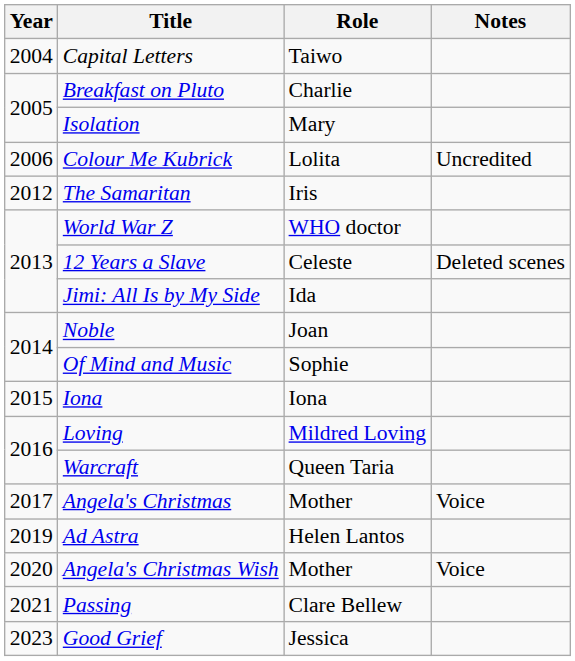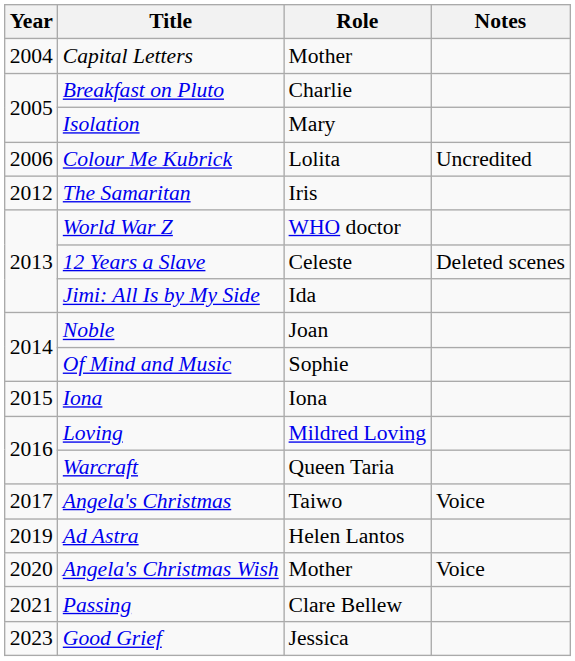 <table class="wikitable sortable">
 <tr>
 <th>Year</th>
 <th>Title</th>
 <th>Role</th>
 <th class="unsortable">Notes</th>
 </tr>
 <tr>
 <td>2004</td>
 <td><em>Capital Letters</em></td>
-<td>Taiwo</td>
+<td>Mother</td>
 <td></td>
 </tr>
 <tr>
 <td rowspan=2>2005</td>
 <td><em><a href='#'>Breakfast on Pluto</a></em></td>
 <td>Charlie</td>
 <td></td>
 </tr>
 <tr>
 <td><em><a href='#'>Isolation</a></em></td>
 <td>Mary</td>
 <td></td>
 </tr>
 <tr>
 <td>2006</td>
 <td><em><a href='#'>Colour Me Kubrick</a></em></td>
 <td>Lolita</td>
 <td>Uncredited</td>
 </tr>
 <tr>
 <td>2012</td>
 <td><em><a href='#'>The Samaritan</a></em></td>
 <td>Iris</td>
 <td></td>
 </tr>
 <tr>
 <td rowspan=3>2013</td>
 <td><em><a href='#'>World War Z</a></em></td>
 <td><a href='#'>WHO</a> doctor</td>
 <td></td>
 </tr>
 <tr>
 <td><em><a href='#'>12 Years a Slave</a></em></td>
 <td>Celeste</td>
 <td>Deleted scenes</td>
 </tr>
 <tr>
 <td><em><a href='#'>Jimi: All Is by My Side</a></em></td>
 <td>Ida</td>
 <td></td>
 </tr>
 <tr>
 <td rowspan=2>2014</td>
 <td><em><a href='#'>Noble</a></em></td>
 <td>Joan</td>
 <td></td>
 </tr>
 <tr>
 <td><em><a href='#'>Of Mind and Music</a></em></td>
 <td>Sophie</td>
 <td></td>
 </tr>
 <tr>
 <td>2015</td>
 <td><em><a href='#'>Iona</a></em></td>
 <td>Iona</td>
 <td></td>
 </tr>
 <tr>
 <td rowspan=2>2016</td>
 <td><em><a href='#'>Loving</a></em></td>
 <td><a href='#'>Mildred Loving</a></td>
 <td></td>
 </tr>
 <tr>
 <td><em><a href='#'>Warcraft</a></em></td>
 <td>Queen Taria</td>
 <td></td>
 </tr>
 <tr>
 <td>2017</td>
 <td><em><a href='#'>Angela's Christmas</a></em></td>
-<td>Mother</td>
+<td>Taiwo</td>
 <td>Voice</td>
 </tr>
 <tr>
 <td>2019</td>
 <td><em><a href='#'>Ad Astra</a></em></td>
 <td>Helen Lantos</td>
 <td></td>
 </tr>
 <tr>
 <td>2020</td>
 <td><em><a href='#'>Angela's Christmas Wish</a></em></td>
 <td>Mother</td>
 <td>Voice</td>
 </tr>
 <tr>
 <td>2021</td>
 <td><em><a href='#'>Passing</a></em></td>
 <td>Clare Bellew</td>
 <td></td>
 </tr>
 <tr>
 <td>2023</td>
 <td><em><a href='#'>Good Grief</a></em></td>
 <td>Jessica</td>
 <td></td>
 </tr>
 </table>
